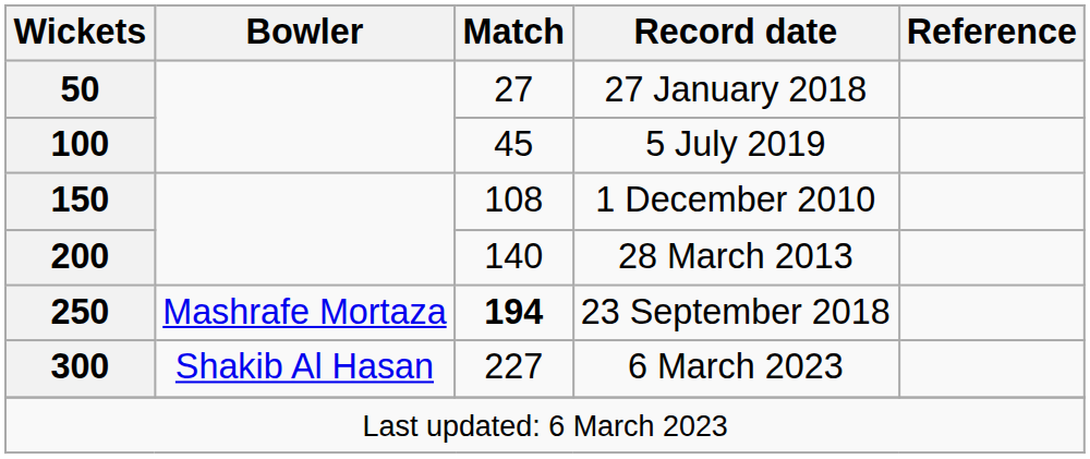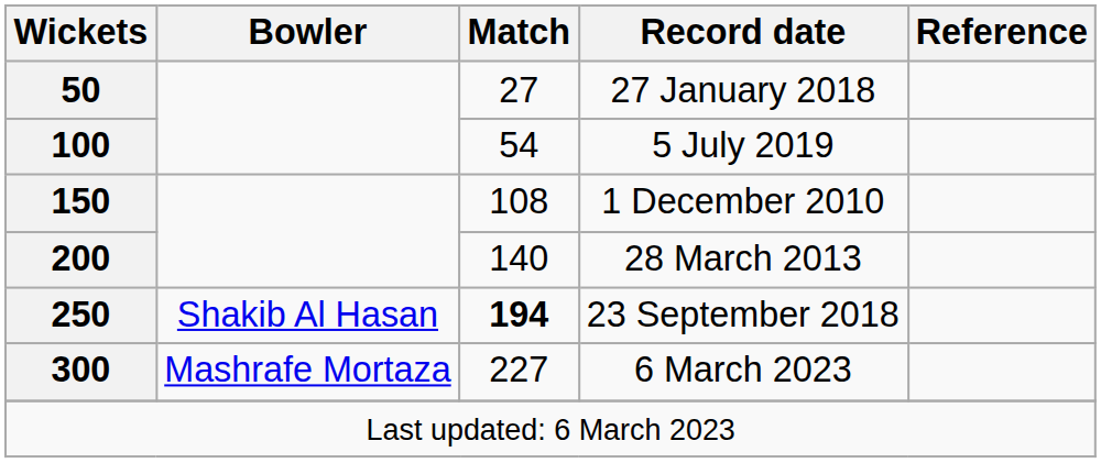 <table class="wikitable plainrowheaders sortable" style="text-align:center;">
 <tr>
 <th scope="col" style="text-align:center;">Wickets</th>
 <th scope="col" style="text-align:center;">Bowler</th>
 <th scope="col" style="text-align:center;">Match</th>
 <th scope="col" style="text-align:center;">Record date</th>
 <th scope="col" style="text-align:center;">Reference</th>
 </tr>
 <tr>
 <th scope="row" style="text-align:center;">50</th>
 <td rowspan=2></td>
 <td>27</td>
 <td>27 January 2018</td>
 <td></td>
 </tr>
 <tr>
 <th scope="row" style="text-align:center;">100</th>
-<td>45</td>
+<td>54</td>
 <td>5 July 2019 </td>
 <td></td>
 </tr>
 <tr>
 <th scope="row" style="text-align:center;">150</th>
 <td rowspan=2></td>
 <td>108</td>
 <td>1 December 2010</td>
 <td></td>
 </tr>
 <tr>
 <th scope="row" style="text-align:center;">200</th>
 <td>140</td>
 <td>28 March 2013</td>
 <td></td>
 </tr>
 <tr>
 <th scope=row style="text-align:center;">250</th>
-<td><a href='#'>Mashrafe Mortaza</a></td>
+<td><a href='#'>Shakib Al Hasan</a></td>
 <td><strong>194</strong></td>
 <td>23 September 2018</td>
 <td></td>
 </tr>
 <tr>
 <th>300</th>
-<td><a href='#'>Shakib Al Hasan</a></td>
+<td><a href='#'>Mashrafe Mortaza</a></td>
 <td>227</td>
 <td>6 March 2023</td>
 <td></td>
 </tr>
 <tr>
 </tr>
 <tr class=sortbottom>
 <td colspan=5><small>Last updated: 6 March 2023</small></td>
 </tr>
 </table>
